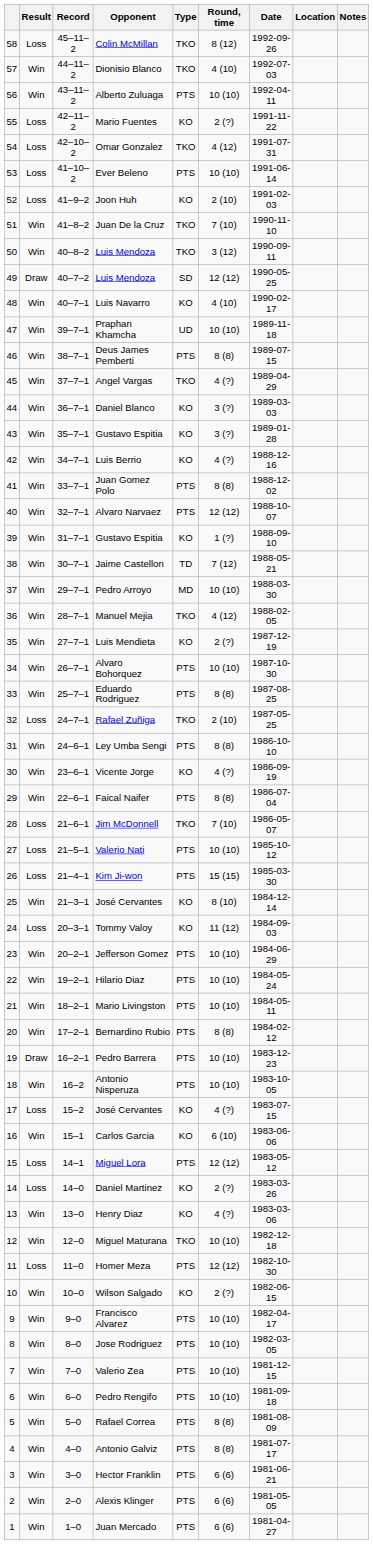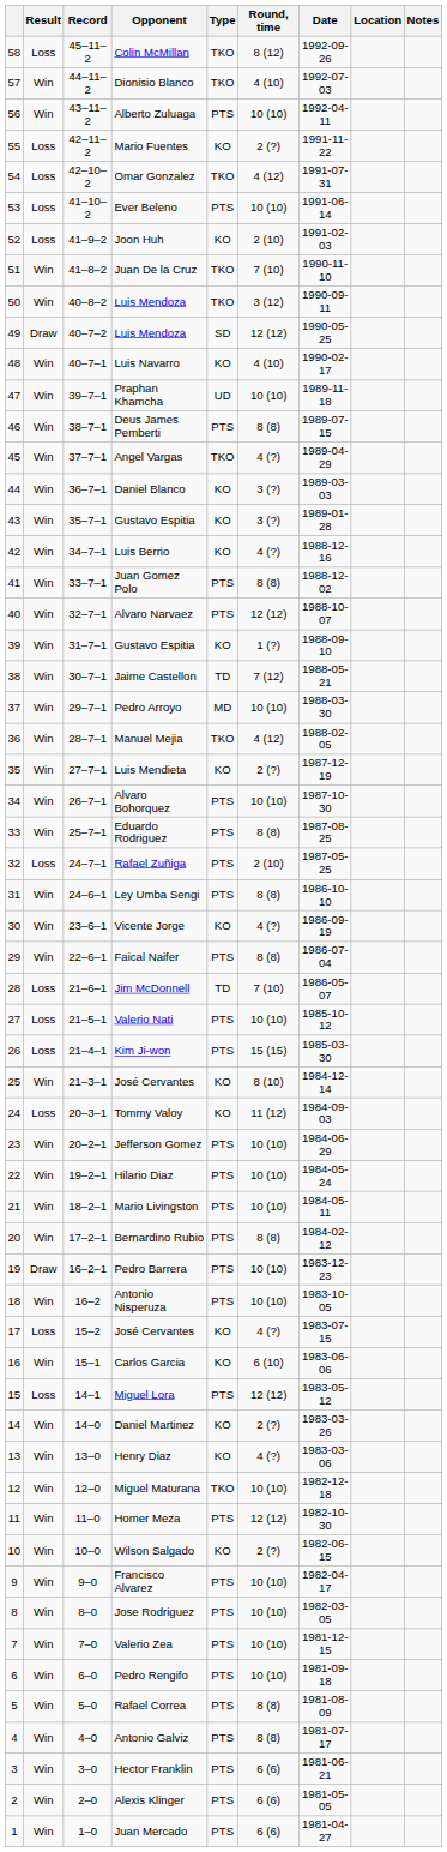 <table class=wikitable style=text-align:center>
 <tr>
 <th></th>
 <th>Result</th>
 <th>Record</th>
 <th>Opponent</th>
 <th>Type</th>
 <th>Round, time</th>
 <th>Date</th>
 <th>Location</th>
 <th>Notes</th>
 </tr>
 <tr>
 <td>58</td>
 <td>Loss</td>
 <td>45–11–2</td>
 <td align=left><a href='#'>Colin McMillan</a></td>
 <td>TKO</td>
 <td>8 (12)</td>
 <td>1992-09-26</td>
 <td align=left></td>
 <td align=left></td>
 </tr>
 <tr>
 <td>57</td>
 <td>Win</td>
 <td>44–11–2</td>
 <td align=left>Dionisio Blanco</td>
 <td>TKO</td>
 <td>4 (10)</td>
 <td>1992-07-03</td>
 <td align=left></td>
 <td align=left></td>
 </tr>
 <tr>
 <td>56</td>
 <td>Win</td>
 <td>43–11–2</td>
 <td align=left>Alberto Zuluaga</td>
 <td>PTS</td>
 <td>10 (10)</td>
 <td>1992-04-11</td>
 <td align=left></td>
 <td align=left></td>
 </tr>
 <tr>
 <td>55</td>
 <td>Loss</td>
 <td>42–11–2</td>
 <td align=left>Mario Fuentes</td>
 <td>KO</td>
 <td>2 (?)</td>
 <td>1991-11-22</td>
 <td align=left></td>
 <td align=left></td>
 </tr>
 <tr>
 <td>54</td>
 <td>Loss</td>
 <td>42–10–2</td>
 <td align=left>Omar Gonzalez</td>
 <td>TKO</td>
 <td>4 (12)</td>
 <td>1991-07-31</td>
 <td align=left></td>
 <td align=left></td>
 </tr>
 <tr>
 <td>53</td>
 <td>Loss</td>
 <td>41–10–2</td>
 <td align=left>Ever Beleno</td>
 <td>PTS</td>
 <td>10 (10)</td>
 <td>1991-06-14</td>
 <td align=left></td>
 <td align=left></td>
 </tr>
 <tr>
 <td>52</td>
 <td>Loss</td>
 <td>41–9–2</td>
 <td align=left>Joon Huh</td>
 <td>KO</td>
 <td>2 (10)</td>
 <td>1991-02-03</td>
 <td align=left></td>
 <td align=left></td>
 </tr>
 <tr>
 <td>51</td>
 <td>Win</td>
 <td>41–8–2</td>
 <td align=left>Juan De la Cruz</td>
 <td>TKO</td>
 <td>7 (10)</td>
 <td>1990-11-10</td>
 <td align=left></td>
 <td align=left></td>
 </tr>
 <tr>
 <td>50</td>
 <td>Win</td>
 <td>40–8–2</td>
 <td align=left><a href='#'>Luis Mendoza</a></td>
 <td>TKO</td>
 <td>3 (12)</td>
 <td>1990-09-11</td>
 <td align=left></td>
 <td align=left></td>
 </tr>
 <tr>
 <td>49</td>
 <td>Draw</td>
 <td>40–7–2</td>
 <td align=left><a href='#'>Luis Mendoza</a></td>
 <td>SD</td>
 <td>12 (12)</td>
 <td>1990-05-25</td>
 <td align=left></td>
 <td align=left></td>
 </tr>
 <tr>
 <td>48</td>
 <td>Win</td>
 <td>40–7–1</td>
 <td align=left>Luis Navarro</td>
 <td>KO</td>
 <td>4 (10)</td>
 <td>1990-02-17</td>
 <td align=left></td>
 <td align=left></td>
 </tr>
 <tr>
 <td>47</td>
 <td>Win</td>
 <td>39–7–1</td>
 <td align=left>Praphan Khamcha</td>
 <td>UD</td>
 <td>10 (10)</td>
 <td>1989-11-18</td>
 <td align=left></td>
 <td align=left></td>
 </tr>
 <tr>
 <td>46</td>
 <td>Win</td>
 <td>38–7–1</td>
 <td align=left>Deus James Pemberti</td>
 <td>PTS</td>
 <td>8 (8)</td>
 <td>1989-07-15</td>
 <td align=left></td>
 <td align=left></td>
 </tr>
 <tr>
 <td>45</td>
 <td>Win</td>
 <td>37–7–1</td>
 <td align=left>Angel Vargas</td>
 <td>TKO</td>
 <td>4 (?)</td>
 <td>1989-04-29</td>
 <td align=left></td>
 <td align=left></td>
 </tr>
 <tr>
 <td>44</td>
 <td>Win</td>
 <td>36–7–1</td>
 <td align=left>Daniel Blanco</td>
 <td>KO</td>
 <td>3 (?)</td>
 <td>1989-03-03</td>
 <td align=left></td>
 <td align=left></td>
 </tr>
 <tr>
 <td>43</td>
 <td>Win</td>
 <td>35–7–1</td>
 <td align=left>Gustavo Espitia</td>
 <td>KO</td>
 <td>3 (?)</td>
 <td>1989-01-28</td>
 <td align=left></td>
 <td align=left></td>
 </tr>
 <tr>
 <td>42</td>
 <td>Win</td>
 <td>34–7–1</td>
 <td align=left>Luis Berrio</td>
 <td>KO</td>
 <td>4 (?)</td>
 <td>1988-12-16</td>
 <td align=left></td>
 <td align=left></td>
 </tr>
 <tr>
 <td>41</td>
 <td>Win</td>
 <td>33–7–1</td>
 <td align=left>Juan Gomez Polo</td>
 <td>PTS</td>
 <td>8 (8)</td>
 <td>1988-12-02</td>
 <td align=left></td>
 <td align=left></td>
 </tr>
 <tr>
 <td>40</td>
 <td>Win</td>
 <td>32–7–1</td>
 <td align=left>Alvaro Narvaez</td>
 <td>PTS</td>
 <td>12 (12)</td>
 <td>1988-10-07</td>
 <td align=left></td>
 <td align=left></td>
 </tr>
 <tr>
 <td>39</td>
 <td>Win</td>
 <td>31–7–1</td>
 <td align=left>Gustavo Espitia</td>
 <td>KO</td>
 <td>1 (?)</td>
 <td>1988-09-10</td>
 <td align=left></td>
 <td align=left></td>
 </tr>
 <tr>
 <td>38</td>
 <td>Win</td>
 <td>30–7–1</td>
 <td align=left>Jaime Castellon</td>
 <td>TD</td>
 <td>7 (12)</td>
 <td>1988-05-21</td>
 <td align=left></td>
 <td align=left></td>
 </tr>
 <tr>
 <td>37</td>
 <td>Win</td>
 <td>29–7–1</td>
 <td align=left>Pedro Arroyo</td>
 <td>MD</td>
 <td>10 (10)</td>
 <td>1988-03-30</td>
 <td align=left></td>
 <td align=left></td>
 </tr>
 <tr>
 <td>36</td>
 <td>Win</td>
 <td>28–7–1</td>
 <td align=left>Manuel Mejia</td>
 <td>TKO</td>
 <td>4 (12)</td>
 <td>1988-02-05</td>
 <td align=left></td>
 <td align=left></td>
 </tr>
 <tr>
 <td>35</td>
 <td>Win</td>
 <td>27–7–1</td>
 <td align=left>Luis Mendieta</td>
 <td>KO</td>
 <td>2 (?)</td>
 <td>1987-12-19</td>
 <td align=left></td>
 <td align=left></td>
 </tr>
 <tr>
 <td>34</td>
 <td>Win</td>
 <td>26–7–1</td>
 <td align=left>Alvaro Bohorquez</td>
 <td>PTS</td>
 <td>10 (10)</td>
 <td>1987-10-30</td>
 <td align=left></td>
 <td align=left></td>
 </tr>
 <tr>
 <td>33</td>
 <td>Win</td>
 <td>25–7–1</td>
 <td align=left>Eduardo Rodriguez</td>
 <td>PTS</td>
 <td>8 (8)</td>
 <td>1987-08-25</td>
 <td align=left></td>
 <td align=left></td>
 </tr>
 <tr>
 <td>32</td>
 <td>Loss</td>
 <td>24–7–1</td>
 <td align=left><a href='#'>Rafael Zuñiga</a></td>
-<td>TKO</td>
+<td>PTS</td>
 <td>2 (10)</td>
 <td>1987-05-25</td>
 <td align=left></td>
 <td align=left></td>
 </tr>
 <tr>
 <td>31</td>
 <td>Win</td>
 <td>24–6–1</td>
 <td align=left>Ley Umba Sengi</td>
 <td>PTS</td>
 <td>8 (8)</td>
 <td>1986-10-10</td>
 <td align=left></td>
 <td align=left></td>
 </tr>
 <tr>
 <td>30</td>
 <td>Win</td>
 <td>23–6–1</td>
 <td align=left>Vicente Jorge</td>
 <td>KO</td>
 <td>4 (?)</td>
 <td>1986-09-19</td>
 <td align=left></td>
 <td align=left></td>
 </tr>
 <tr>
 <td>29</td>
 <td>Win</td>
 <td>22–6–1</td>
 <td align=left>Faical Naifer</td>
 <td>PTS</td>
 <td>8 (8)</td>
 <td>1986-07-04</td>
 <td align=left></td>
 <td align=left></td>
 </tr>
 <tr>
 <td>28</td>
 <td>Loss</td>
 <td>21–6–1</td>
 <td align=left><a href='#'>Jim McDonnell</a></td>
-<td>TKO</td>
+<td>TD</td>
 <td>7 (10)</td>
 <td>1986-05-07</td>
 <td align=left></td>
 <td align=left></td>
 </tr>
 <tr>
 <td>27</td>
 <td>Loss</td>
 <td>21–5–1</td>
 <td align=left><a href='#'>Valerio Nati</a></td>
 <td>PTS</td>
 <td>10 (10)</td>
 <td>1985-10-12</td>
 <td align=left></td>
 <td align=left></td>
 </tr>
 <tr>
 <td>26</td>
 <td>Loss</td>
 <td>21–4–1</td>
 <td align=left><a href='#'>Kim Ji-won</a></td>
 <td>PTS</td>
 <td>15 (15)</td>
 <td>1985-03-30</td>
 <td align=left></td>
 <td align=left></td>
 </tr>
 <tr>
 <td>25</td>
 <td>Win</td>
 <td>21–3–1</td>
 <td align=left>José Cervantes</td>
 <td>KO</td>
 <td>8 (10)</td>
 <td>1984-12-14</td>
 <td align=left></td>
 <td align=left></td>
 </tr>
 <tr>
 <td>24</td>
 <td>Loss</td>
 <td>20–3–1</td>
 <td align=left>Tommy Valoy</td>
 <td>KO</td>
 <td>11 (12)</td>
 <td>1984-09-03</td>
 <td align=left></td>
 <td align=left></td>
 </tr>
 <tr>
 <td>23</td>
 <td>Win</td>
 <td>20–2–1</td>
 <td align=left>Jefferson Gomez</td>
 <td>PTS</td>
 <td>10 (10)</td>
 <td>1984-06-29</td>
 <td align=left></td>
 <td align=left></td>
 </tr>
 <tr>
 <td>22</td>
 <td>Win</td>
 <td>19–2–1</td>
 <td align=left>Hilario Diaz</td>
 <td>PTS</td>
 <td>10 (10)</td>
 <td>1984-05-24</td>
 <td align=left></td>
 <td align=left></td>
 </tr>
 <tr>
 <td>21</td>
 <td>Win</td>
 <td>18–2–1</td>
 <td align=left>Mario Livingston</td>
 <td>PTS</td>
 <td>10 (10)</td>
 <td>1984-05-11</td>
 <td align=left></td>
 <td align=left></td>
 </tr>
 <tr>
 <td>20</td>
 <td>Win</td>
 <td>17–2–1</td>
 <td align=left>Bernardino Rubio</td>
 <td>PTS</td>
 <td>8 (8)</td>
 <td>1984-02-12</td>
 <td align=left></td>
 <td align=left></td>
 </tr>
 <tr>
 <td>19</td>
 <td>Draw</td>
 <td>16–2–1</td>
 <td align=left>Pedro Barrera</td>
 <td>PTS</td>
 <td>10 (10)</td>
 <td>1983-12-23</td>
 <td align=left></td>
 <td align=left></td>
 </tr>
 <tr>
 <td>18</td>
 <td>Win</td>
 <td>16–2</td>
 <td align=left>Antonio Nisperuza</td>
 <td>PTS</td>
 <td>10 (10)</td>
 <td>1983-10-05</td>
 <td align=left></td>
 <td align=left></td>
 </tr>
 <tr>
 <td>17</td>
 <td>Loss</td>
 <td>15–2</td>
 <td align=left>José Cervantes</td>
 <td>KO</td>
 <td>4 (?)</td>
 <td>1983-07-15</td>
 <td align=left></td>
 <td align=left></td>
 </tr>
 <tr>
 <td>16</td>
 <td>Win</td>
 <td>15–1</td>
 <td align=left>Carlos Garcia</td>
 <td>KO</td>
 <td>6 (10)</td>
 <td>1983-06-06</td>
 <td align=left></td>
 <td align=left></td>
 </tr>
 <tr>
 <td>15</td>
 <td>Loss</td>
 <td>14–1</td>
 <td align=left><a href='#'>Miguel Lora</a></td>
 <td>PTS</td>
 <td>12 (12)</td>
 <td>1983-05-12</td>
 <td align=left></td>
 <td align=left></td>
 </tr>
 <tr>
 <td>14</td>
-<td>Loss</td>
+<td>Win</td>
 <td>14–0</td>
 <td align=left>Daniel Martinez</td>
 <td>KO</td>
 <td>2 (?)</td>
 <td>1983-03-26</td>
 <td align=left></td>
 <td align=left></td>
 </tr>
 <tr>
 <td>13</td>
 <td>Win</td>
 <td>13–0</td>
 <td align=left>Henry Diaz</td>
 <td>KO</td>
 <td>4 (?)</td>
 <td>1983-03-06</td>
 <td align=left></td>
 <td align=left></td>
 </tr>
 <tr>
 <td>12</td>
 <td>Win</td>
 <td>12–0</td>
 <td align=left>Miguel Maturana</td>
 <td>TKO</td>
 <td>10 (10)</td>
 <td>1982-12-18</td>
 <td align=left></td>
 <td align=left></td>
 </tr>
 <tr>
 <td>11</td>
-<td>Loss</td>
+<td>Win</td>
 <td>11–0</td>
 <td align=left>Homer Meza</td>
 <td>PTS</td>
 <td>12 (12)</td>
 <td>1982-10-30</td>
 <td align=left></td>
 <td align=left></td>
 </tr>
 <tr>
 <td>10</td>
 <td>Win</td>
 <td>10–0</td>
 <td align=left>Wilson Salgado</td>
 <td>KO</td>
 <td>2 (?)</td>
 <td>1982-06-15</td>
 <td align=left></td>
 <td align=left></td>
 </tr>
 <tr>
 <td>9</td>
 <td>Win</td>
 <td>9–0</td>
 <td align=left>Francisco Alvarez</td>
 <td>PTS</td>
 <td>10 (10)</td>
 <td>1982-04-17</td>
 <td align=left></td>
 <td align=left></td>
 </tr>
 <tr>
 <td>8</td>
 <td>Win</td>
 <td>8–0</td>
 <td align=left>Jose Rodriguez</td>
 <td>PTS</td>
 <td>10 (10)</td>
 <td>1982-03-05</td>
 <td align=left></td>
 <td align=left></td>
 </tr>
 <tr>
 <td>7</td>
 <td>Win</td>
 <td>7–0</td>
 <td align=left>Valerio Zea</td>
 <td>PTS</td>
 <td>10 (10)</td>
 <td>1981-12-15</td>
 <td align=left></td>
 <td align=left></td>
 </tr>
 <tr>
 <td>6</td>
 <td>Win</td>
 <td>6–0</td>
 <td align=left>Pedro Rengifo</td>
 <td>PTS</td>
 <td>10 (10)</td>
 <td>1981-09-18</td>
 <td align=left></td>
 <td align=left></td>
 </tr>
 <tr>
 <td>5</td>
 <td>Win</td>
 <td>5–0</td>
 <td align=left>Rafael Correa</td>
 <td>PTS</td>
 <td>8 (8)</td>
 <td>1981-08-09</td>
 <td align=left></td>
 <td align=left></td>
 </tr>
 <tr>
 <td>4</td>
 <td>Win</td>
 <td>4–0</td>
 <td align=left>Antonio Galviz</td>
 <td>PTS</td>
 <td>8 (8)</td>
 <td>1981-07-17</td>
 <td align=left></td>
 <td align=left></td>
 </tr>
 <tr>
 <td>3</td>
 <td>Win</td>
 <td>3–0</td>
 <td align=left>Hector Franklin</td>
 <td>PTS</td>
 <td>6 (6)</td>
 <td>1981-06-21</td>
 <td align=left></td>
 <td align=left></td>
 </tr>
 <tr>
 <td>2</td>
 <td>Win</td>
 <td>2–0</td>
 <td align=left>Alexis Klinger</td>
 <td>PTS</td>
 <td>6 (6)</td>
 <td>1981-05-05</td>
 <td align=left></td>
 <td align=left></td>
 </tr>
 <tr>
 <td>1</td>
 <td>Win</td>
 <td>1–0</td>
 <td align=left>Juan Mercado</td>
 <td>PTS</td>
 <td>6 (6)</td>
 <td>1981-04-27</td>
 <td align=left></td>
 <td align=left></td>
 </tr>
 </table>
